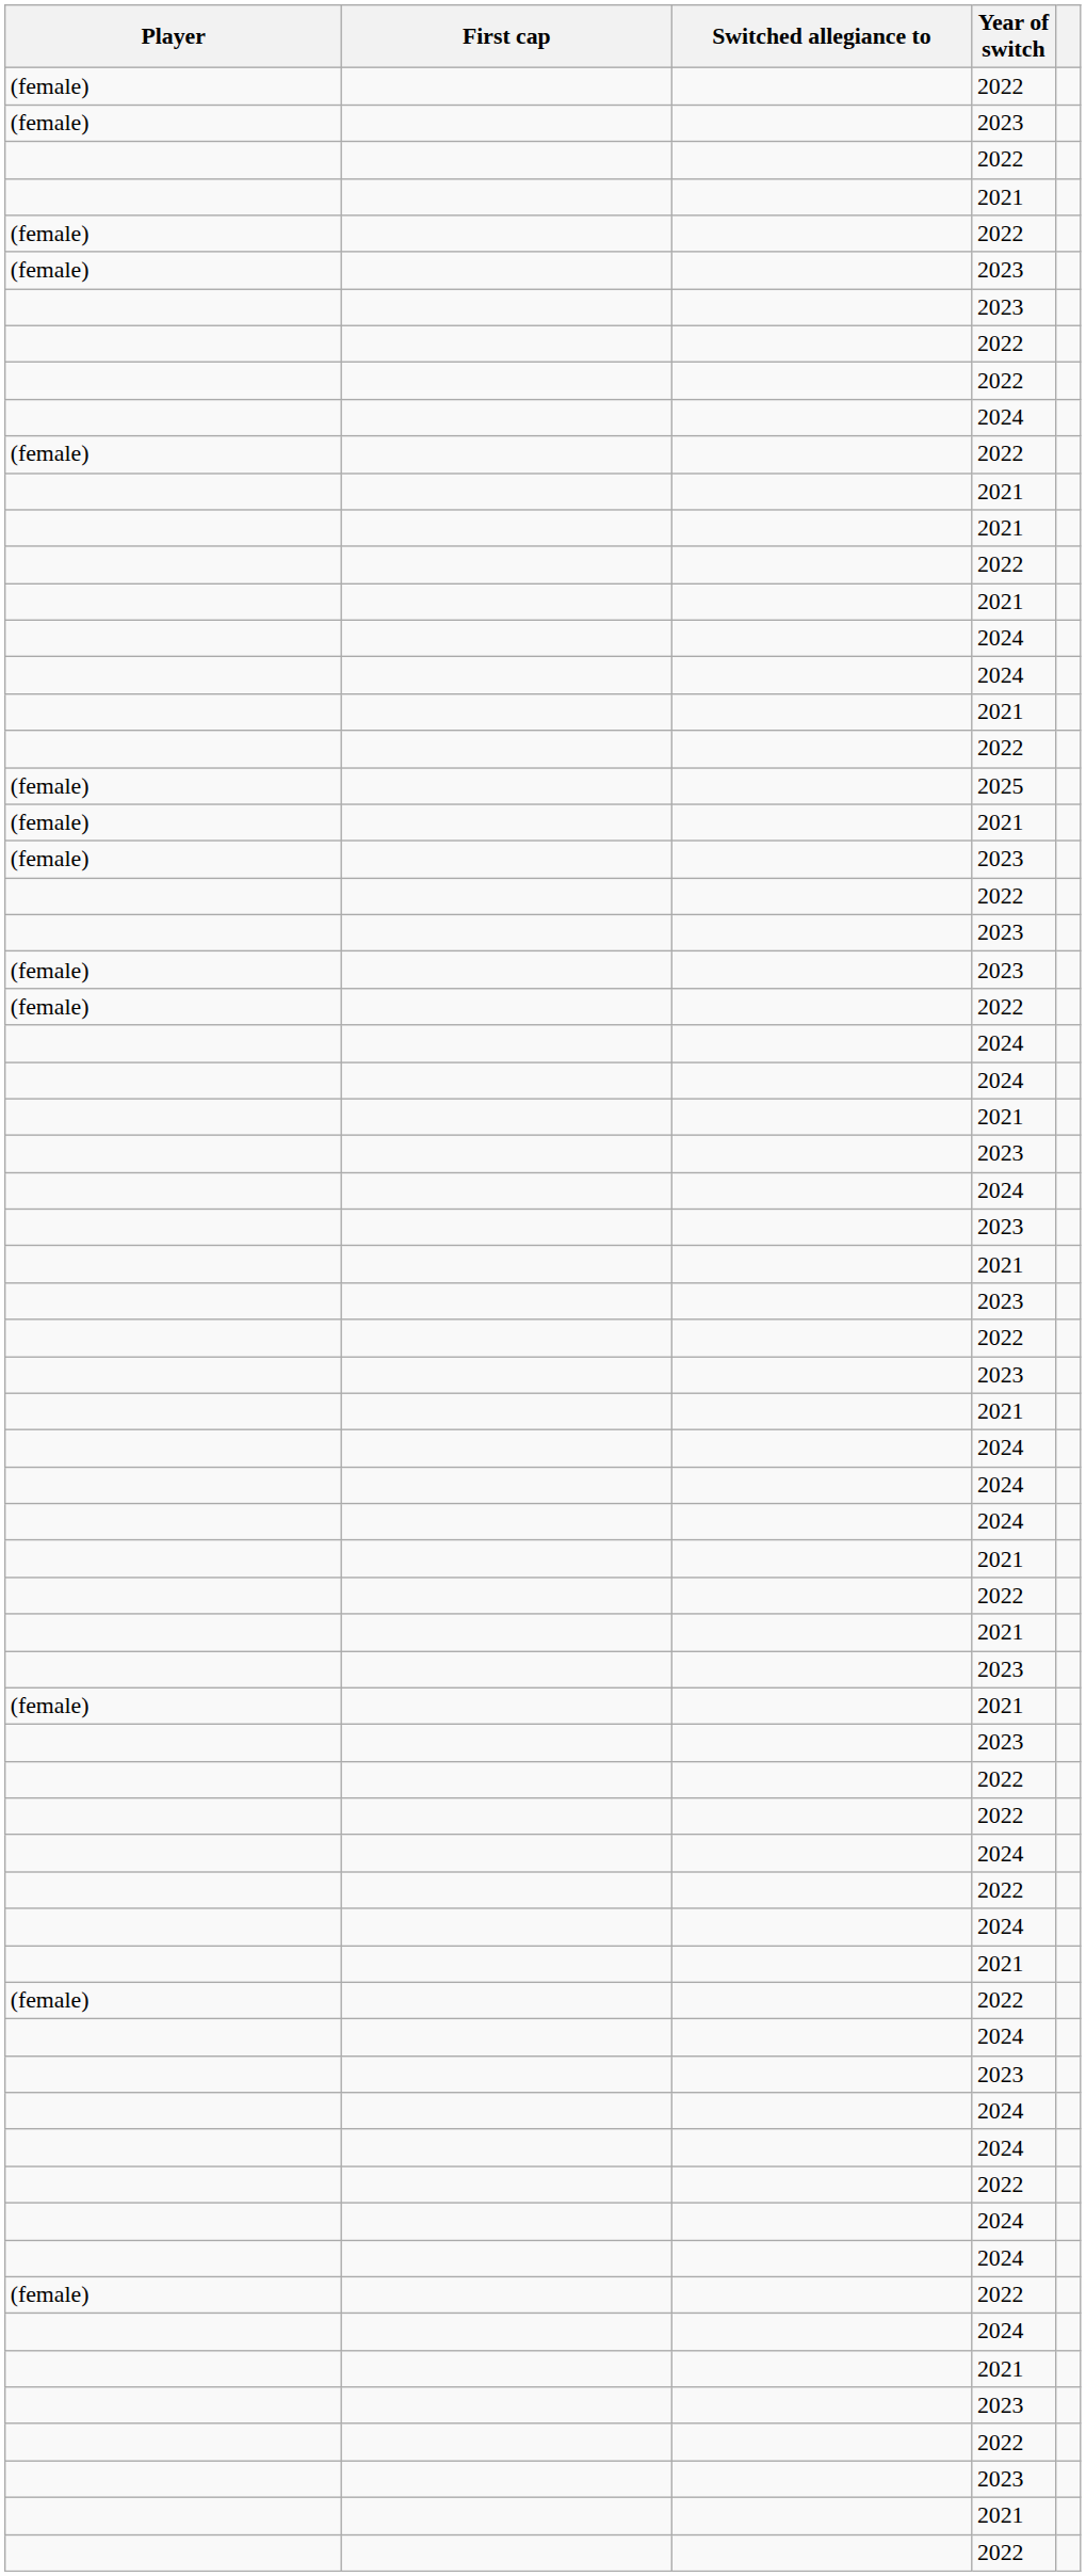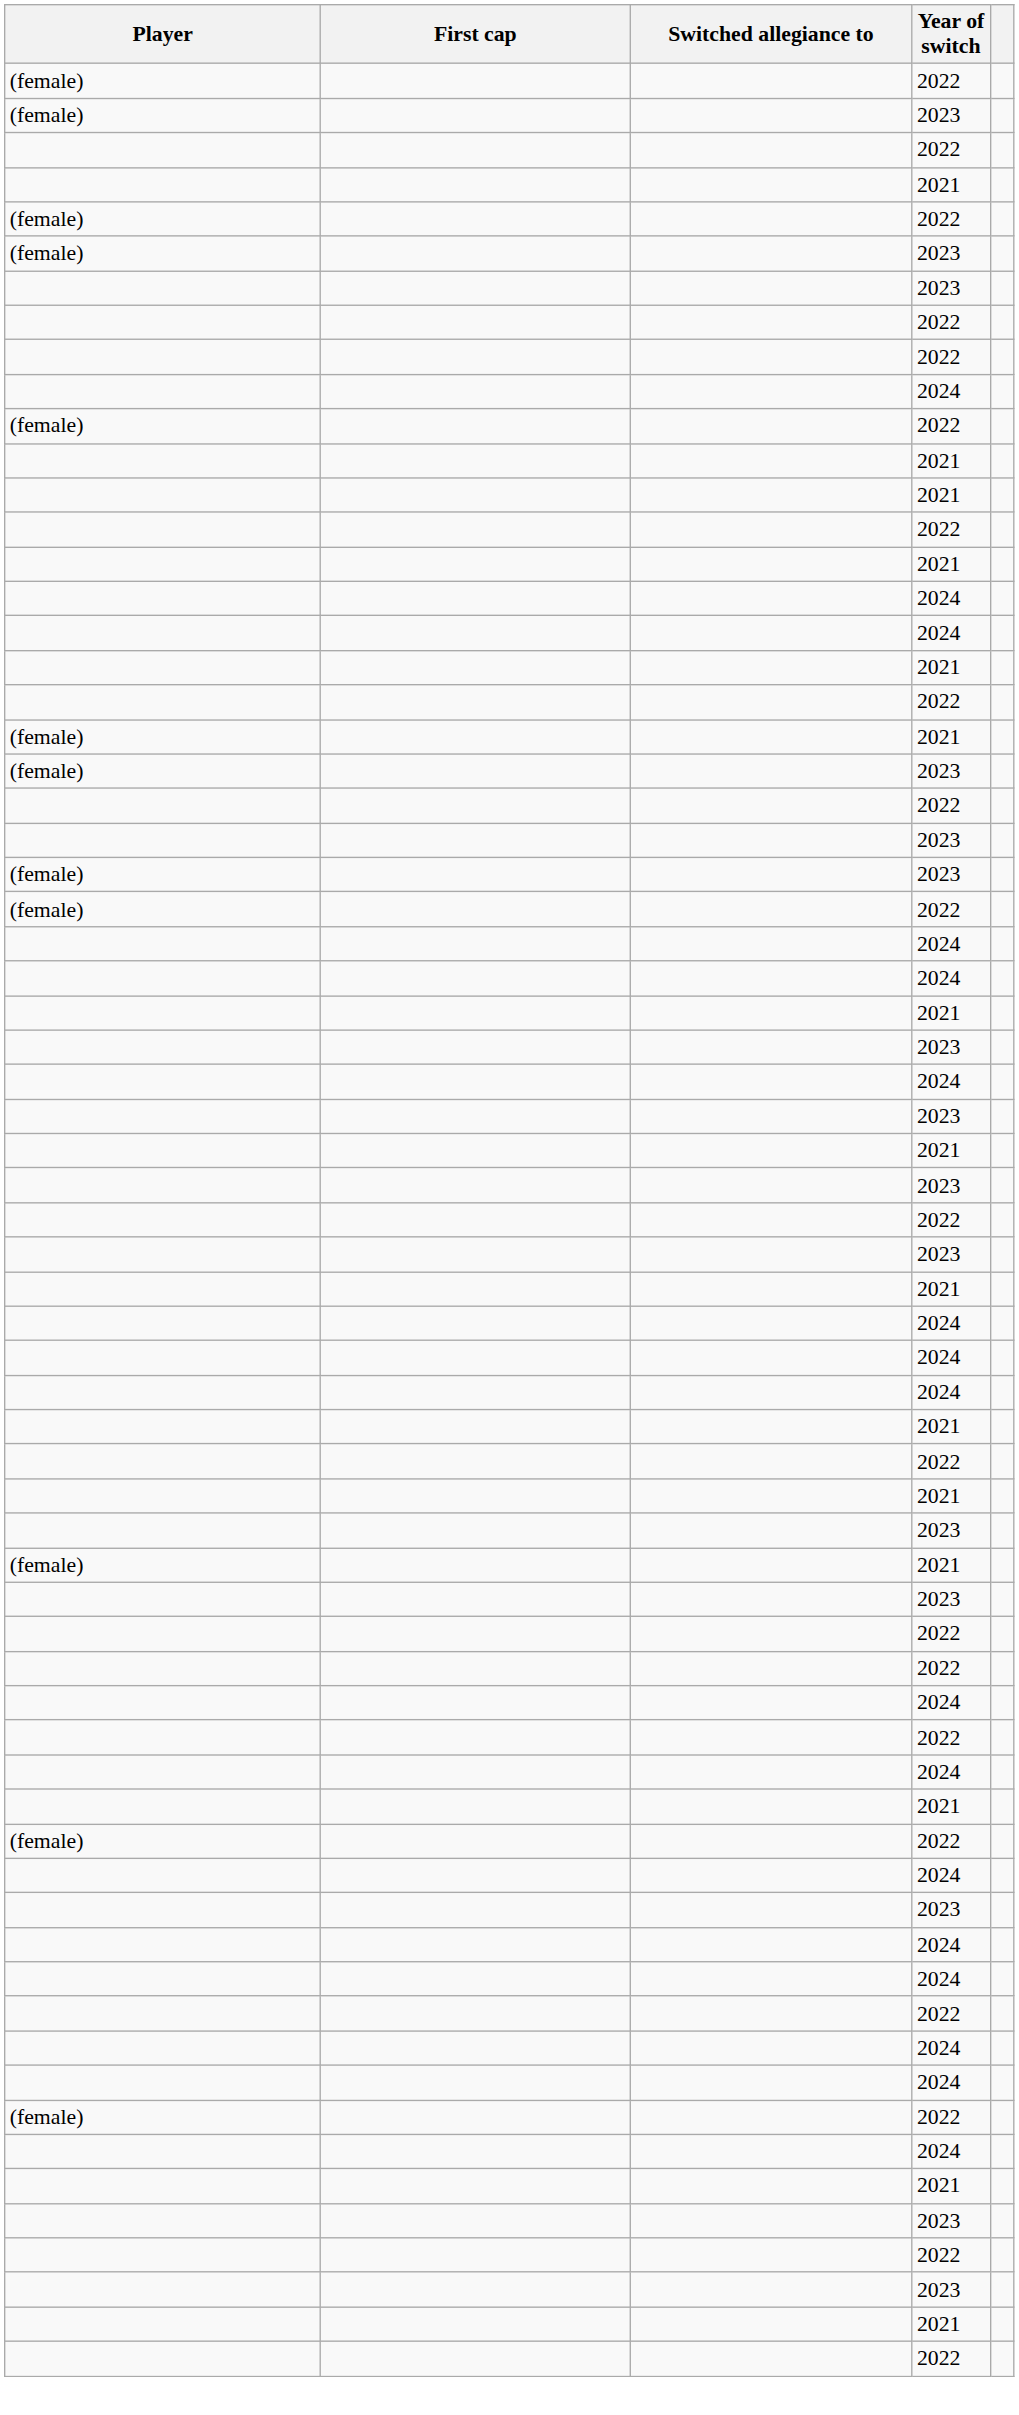 <table class="wikitable sortable">
 <tr>
 <th width=225>Player</th>
 <th width=220>First cap</th>
 <th width=200>Switched allegiance to</th>
 <th width=50>Year of switch</th>
 <th width=10 class=unsortable></th>
 </tr>
 <tr>
 <td> (female)</td>
 <td></td>
 <td></td>
 <td>2022</td>
 <td></td>
 </tr>
 <tr>
 <td> (female)</td>
 <td></td>
 <td></td>
 <td>2023</td>
 <td></td>
 </tr>
 <tr>
 <td></td>
 <td></td>
 <td></td>
 <td>2022</td>
 <td></td>
 </tr>
 <tr>
 <td></td>
 <td></td>
 <td></td>
 <td>2021</td>
 <td></td>
 </tr>
 <tr>
 <td> (female)</td>
 <td></td>
 <td></td>
 <td>2022</td>
 <td></td>
 </tr>
 <tr>
 <td> (female)</td>
 <td></td>
 <td></td>
 <td>2023</td>
 <td></td>
 </tr>
 <tr>
 <td></td>
 <td></td>
 <td></td>
 <td>2023</td>
 <td></td>
 </tr>
 <tr>
 <td></td>
 <td></td>
 <td></td>
 <td>2022</td>
 <td></td>
 </tr>
 <tr>
 <td></td>
 <td></td>
 <td></td>
 <td>2022</td>
 <td></td>
 </tr>
 <tr>
 <td></td>
 <td></td>
 <td></td>
 <td>2024</td>
 <td></td>
 </tr>
 <tr>
 <td>  (female)</td>
 <td></td>
 <td></td>
 <td>2022</td>
 <td></td>
 </tr>
 <tr>
 <td></td>
 <td></td>
 <td></td>
 <td>2021</td>
 <td></td>
 </tr>
 <tr>
 <td></td>
 <td></td>
 <td></td>
 <td>2021</td>
 <td></td>
 </tr>
 <tr>
 <td></td>
 <td></td>
 <td></td>
 <td>2022</td>
 <td></td>
 </tr>
 <tr>
 <td></td>
 <td></td>
 <td></td>
 <td>2021</td>
 <td></td>
 </tr>
 <tr>
 <td></td>
 <td></td>
 <td></td>
 <td>2024</td>
 <td></td>
 </tr>
 <tr>
 <td></td>
 <td></td>
 <td></td>
 <td>2024</td>
 <td></td>
 </tr>
 <tr>
 <td></td>
 <td></td>
 <td></td>
 <td>2021</td>
 <td></td>
 </tr>
 <tr>
 <td></td>
 <td></td>
 <td></td>
 <td>2022</td>
-<td></td>
-</tr>
-<tr>
-<td> (female)</td>
-<td></td>
-<td></td>
-<td>2025</td>
 <td></td>
 </tr>
 <tr>
 <td> (female)</td>
 <td></td>
 <td></td>
 <td>2021</td>
 <td></td>
 </tr>
 <tr>
 <td> (female)</td>
 <td></td>
 <td></td>
 <td>2023</td>
 <td></td>
 </tr>
 <tr>
 <td></td>
 <td></td>
 <td></td>
 <td>2022</td>
 <td></td>
 </tr>
 <tr>
 <td></td>
 <td></td>
 <td></td>
 <td>2023</td>
 <td></td>
 </tr>
 <tr>
 <td> (female)</td>
 <td></td>
 <td></td>
 <td>2023</td>
 <td></td>
 </tr>
 <tr>
 <td> (female)</td>
 <td></td>
 <td></td>
 <td>2022</td>
 <td></td>
 </tr>
 <tr>
 <td></td>
 <td></td>
 <td></td>
 <td>2024</td>
 <td></td>
 </tr>
 <tr>
 <td></td>
 <td></td>
 <td></td>
 <td>2024</td>
 <td></td>
 </tr>
 <tr>
 <td></td>
 <td></td>
 <td></td>
 <td>2021</td>
 <td></td>
 </tr>
 <tr>
 <td></td>
 <td></td>
 <td></td>
 <td>2023</td>
 <td></td>
 </tr>
 <tr>
 <td></td>
 <td></td>
 <td></td>
 <td>2024</td>
 <td></td>
 </tr>
 <tr>
 <td></td>
 <td></td>
 <td></td>
 <td>2023</td>
 <td></td>
 </tr>
 <tr>
 <td></td>
 <td></td>
 <td></td>
 <td>2021</td>
 <td></td>
 </tr>
 <tr>
 <td></td>
 <td></td>
 <td></td>
 <td>2023</td>
 <td></td>
 </tr>
 <tr>
 <td></td>
 <td></td>
 <td></td>
 <td>2022</td>
 <td></td>
 </tr>
 <tr>
 <td></td>
 <td></td>
 <td></td>
 <td>2023</td>
 <td></td>
 </tr>
 <tr>
 <td></td>
 <td></td>
 <td></td>
 <td>2021</td>
 <td></td>
 </tr>
 <tr>
 <td></td>
 <td></td>
 <td></td>
 <td>2024</td>
 <td></td>
 </tr>
 <tr>
 <td></td>
 <td></td>
 <td></td>
 <td>2024</td>
 <td></td>
 </tr>
 <tr>
 <td></td>
 <td></td>
 <td></td>
 <td>2024</td>
 <td></td>
 </tr>
 <tr>
 <td></td>
 <td></td>
 <td></td>
 <td>2021</td>
 <td></td>
 </tr>
 <tr>
 <td></td>
 <td></td>
 <td></td>
 <td>2022</td>
 <td></td>
 </tr>
 <tr>
 <td></td>
 <td></td>
 <td></td>
 <td>2021</td>
 <td></td>
 </tr>
 <tr>
 <td></td>
 <td></td>
 <td></td>
 <td>2023</td>
 <td></td>
 </tr>
 <tr>
 <td> (female)</td>
 <td></td>
 <td></td>
 <td>2021</td>
 <td></td>
 </tr>
 <tr>
 <td></td>
 <td></td>
 <td></td>
 <td>2023</td>
 <td></td>
 </tr>
 <tr>
 <td></td>
 <td></td>
 <td></td>
 <td>2022</td>
 <td></td>
 </tr>
 <tr>
 <td></td>
 <td></td>
 <td></td>
 <td>2022</td>
 <td></td>
 </tr>
 <tr>
 <td></td>
 <td></td>
 <td></td>
 <td>2024</td>
 <td></td>
 </tr>
 <tr>
 <td></td>
 <td></td>
 <td></td>
 <td>2022</td>
 <td></td>
 </tr>
 <tr>
 <td></td>
 <td></td>
 <td></td>
 <td>2024</td>
 <td></td>
 </tr>
 <tr>
 <td></td>
 <td></td>
 <td></td>
 <td>2021</td>
 <td></td>
 </tr>
 <tr>
 <td> (female)</td>
 <td></td>
 <td></td>
 <td>2022</td>
 <td></td>
 </tr>
 <tr>
 <td></td>
 <td></td>
 <td></td>
 <td>2024</td>
 <td></td>
 </tr>
 <tr>
 <td></td>
 <td></td>
 <td></td>
 <td>2023</td>
 <td></td>
 </tr>
 <tr>
 <td></td>
 <td></td>
 <td></td>
 <td>2024</td>
 <td></td>
 </tr>
 <tr>
 <td></td>
 <td></td>
 <td></td>
 <td>2024</td>
 <td></td>
 </tr>
 <tr>
 <td></td>
 <td></td>
 <td></td>
 <td>2022</td>
 <td></td>
 </tr>
 <tr>
 <td></td>
 <td></td>
 <td></td>
 <td>2024</td>
 <td></td>
 </tr>
 <tr>
 <td></td>
 <td></td>
 <td></td>
 <td>2024</td>
 <td></td>
 </tr>
 <tr>
 <td> (female)</td>
 <td></td>
 <td></td>
 <td>2022</td>
 <td></td>
 </tr>
 <tr>
 <td></td>
 <td></td>
 <td></td>
 <td>2024</td>
 <td></td>
 </tr>
 <tr>
 <td></td>
 <td></td>
 <td></td>
 <td>2021</td>
 <td></td>
 </tr>
 <tr>
 <td></td>
 <td></td>
 <td></td>
 <td>2023</td>
 <td></td>
 </tr>
 <tr>
 <td></td>
 <td></td>
 <td></td>
 <td>2022</td>
 <td></td>
 </tr>
 <tr>
 <td></td>
 <td></td>
 <td></td>
 <td>2023</td>
 <td></td>
 </tr>
 <tr>
 <td></td>
 <td></td>
 <td></td>
 <td>2021</td>
 <td></td>
 </tr>
 <tr>
 <td></td>
 <td></td>
 <td></td>
 <td>2022</td>
 <td></td>
 </tr>
 </table>
